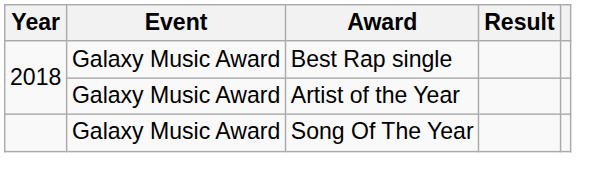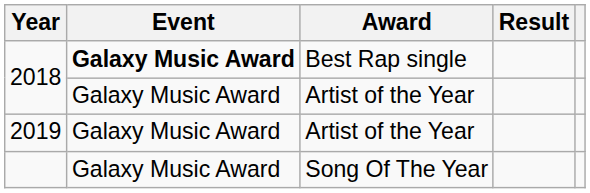 <table class ="sortable wikitable">
 <tr>
 <th scope="col">Year</th>
 <th scope="col">Event</th>
 <th scope="col">Award</th>
 <th scope="col">Result</th>
 <th scope="col" class="unsortable"></th>
 </tr>
 <tr>
 <td rowspan="2">2018</td>
-<td>Galaxy Music Award</td>
+<td><strong>Galaxy Music Award</strong></td>
 <td>Best Rap single</td>
 <td></td>
 <td></td>
 </tr>
 <tr>
+<td>Galaxy Music Award</td>
+<td>Artist of the Year</td>
+<td></td>
+<td></td>
+</tr>
+<tr>
+<td rows pan="2">2019</td>
 <td>Galaxy Music Award</td>
 <td>Artist of the Year</td>
 <td></td>
 <td></td>
 </tr>
 <tr>
 <td></td>
 <td>Galaxy Music Award</td>
 <td>Song Of The Year</td>
 <td></td>
 <td></td>
 </tr>
 </table>
